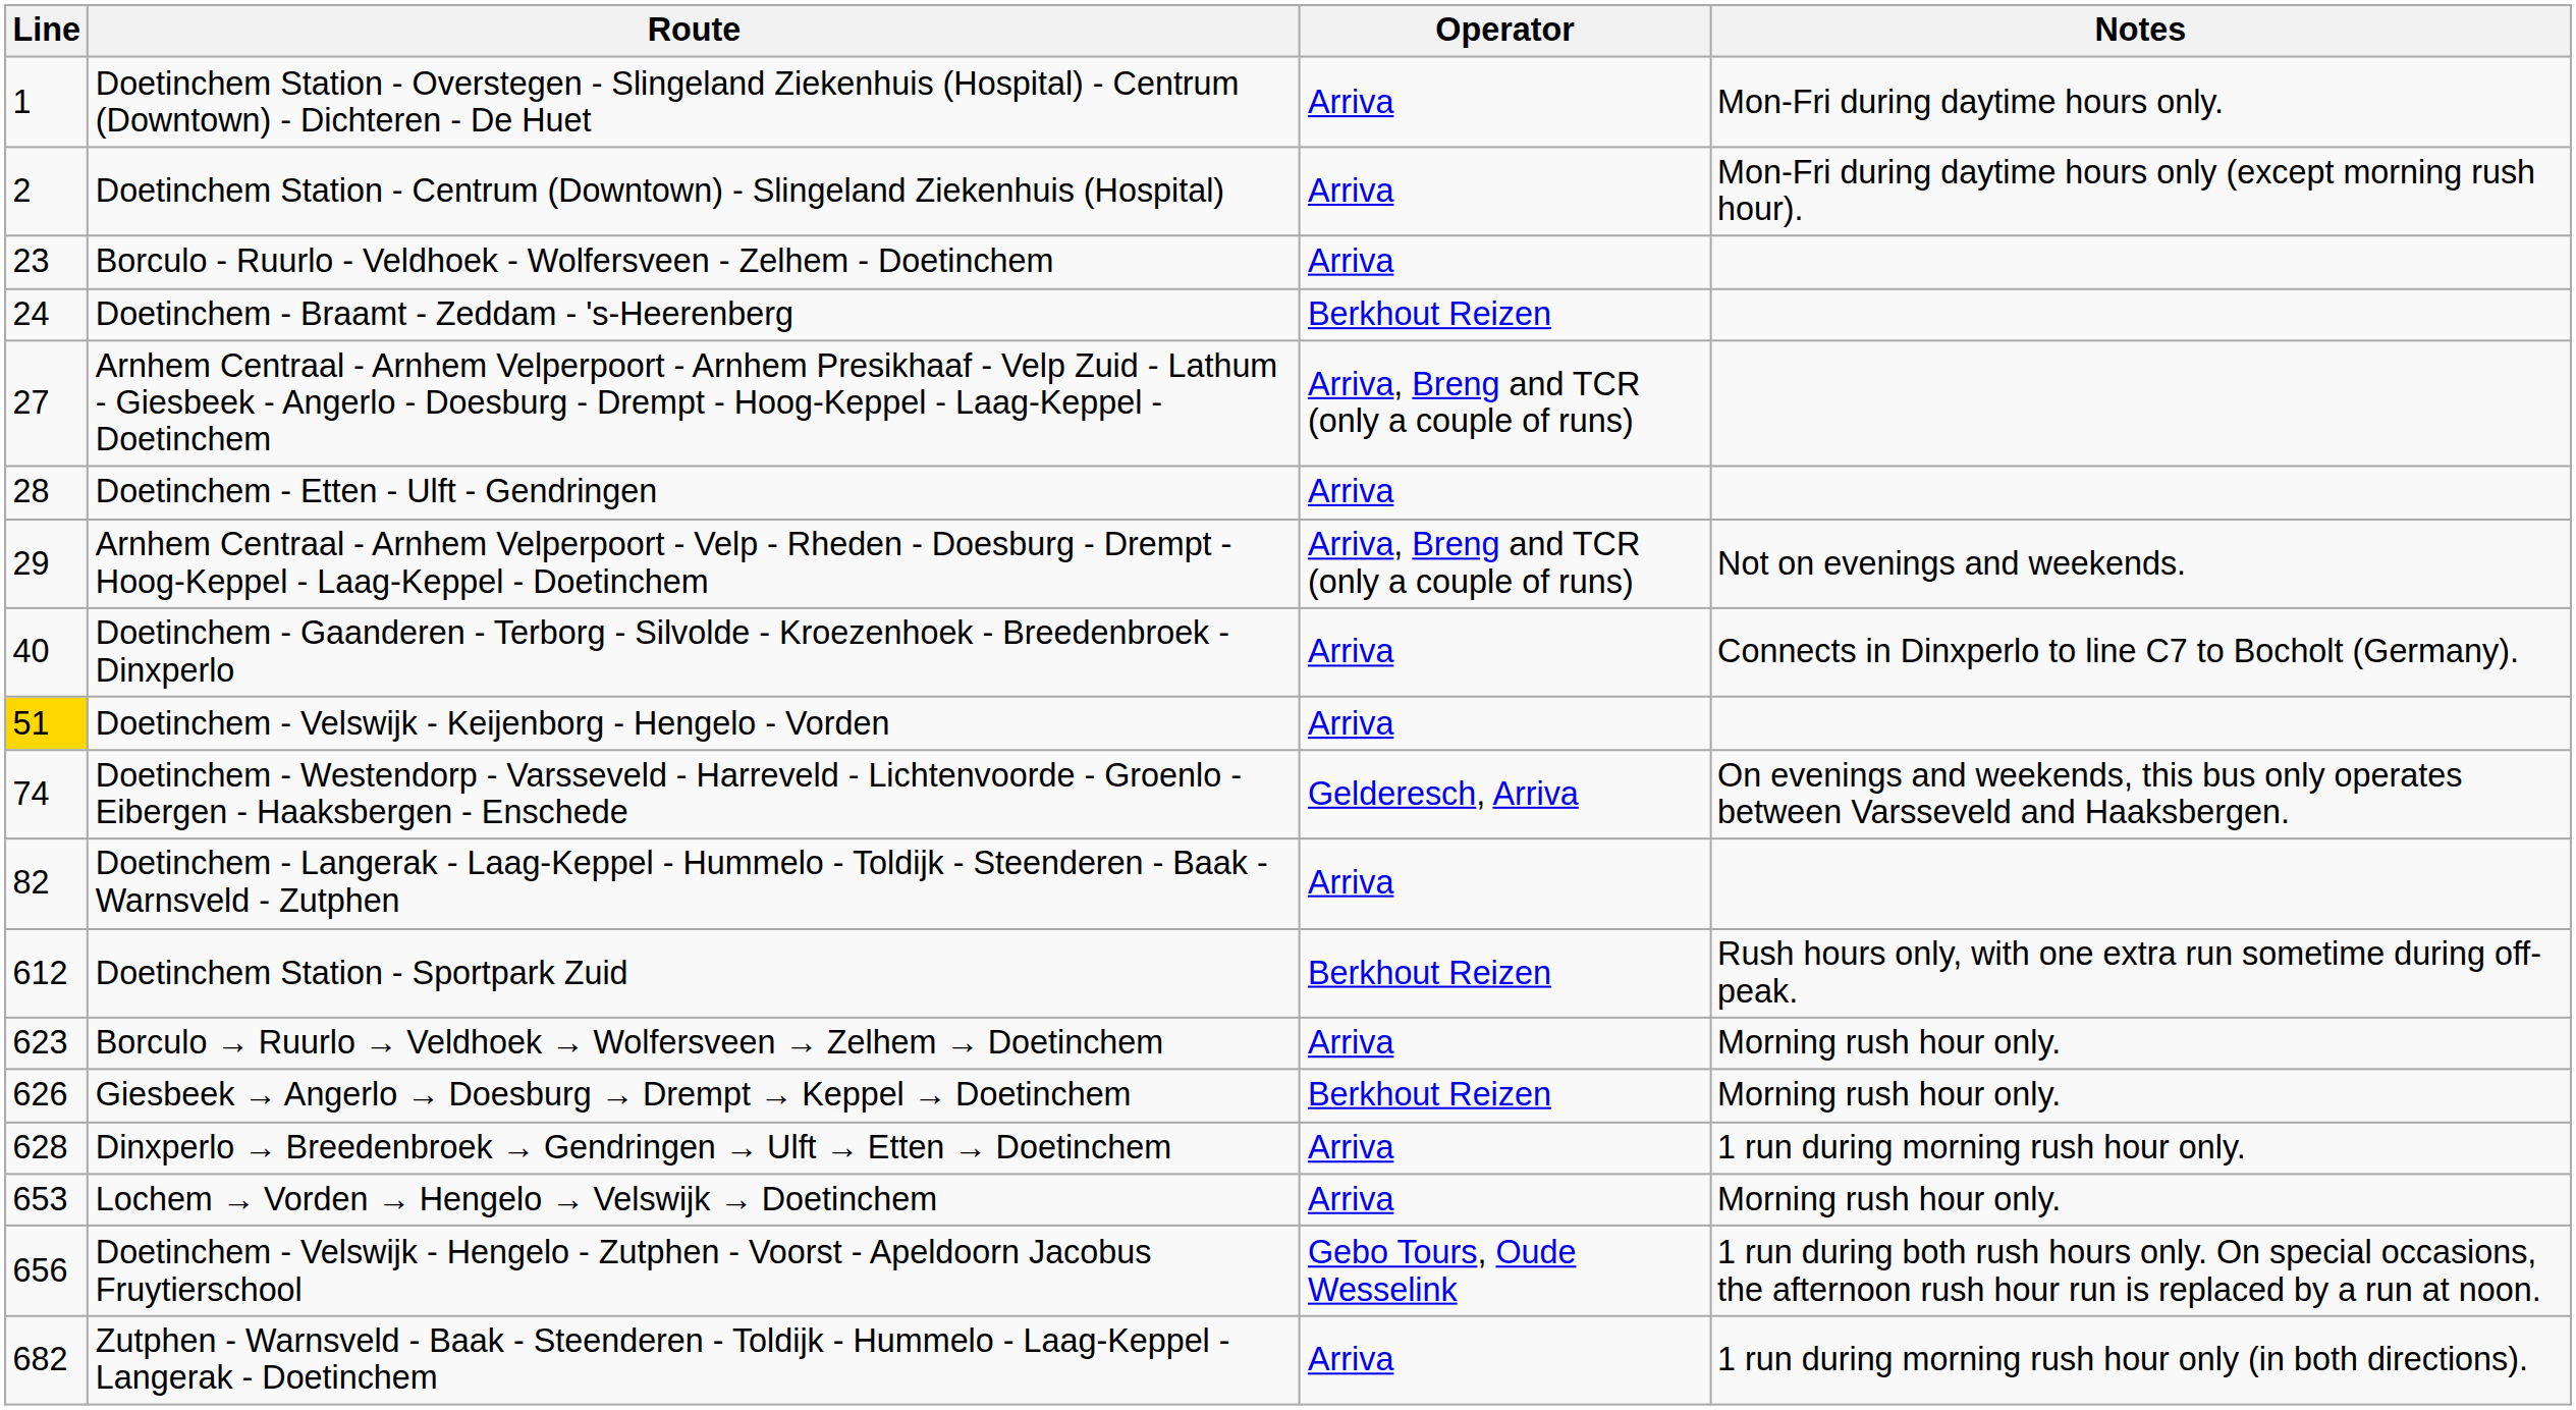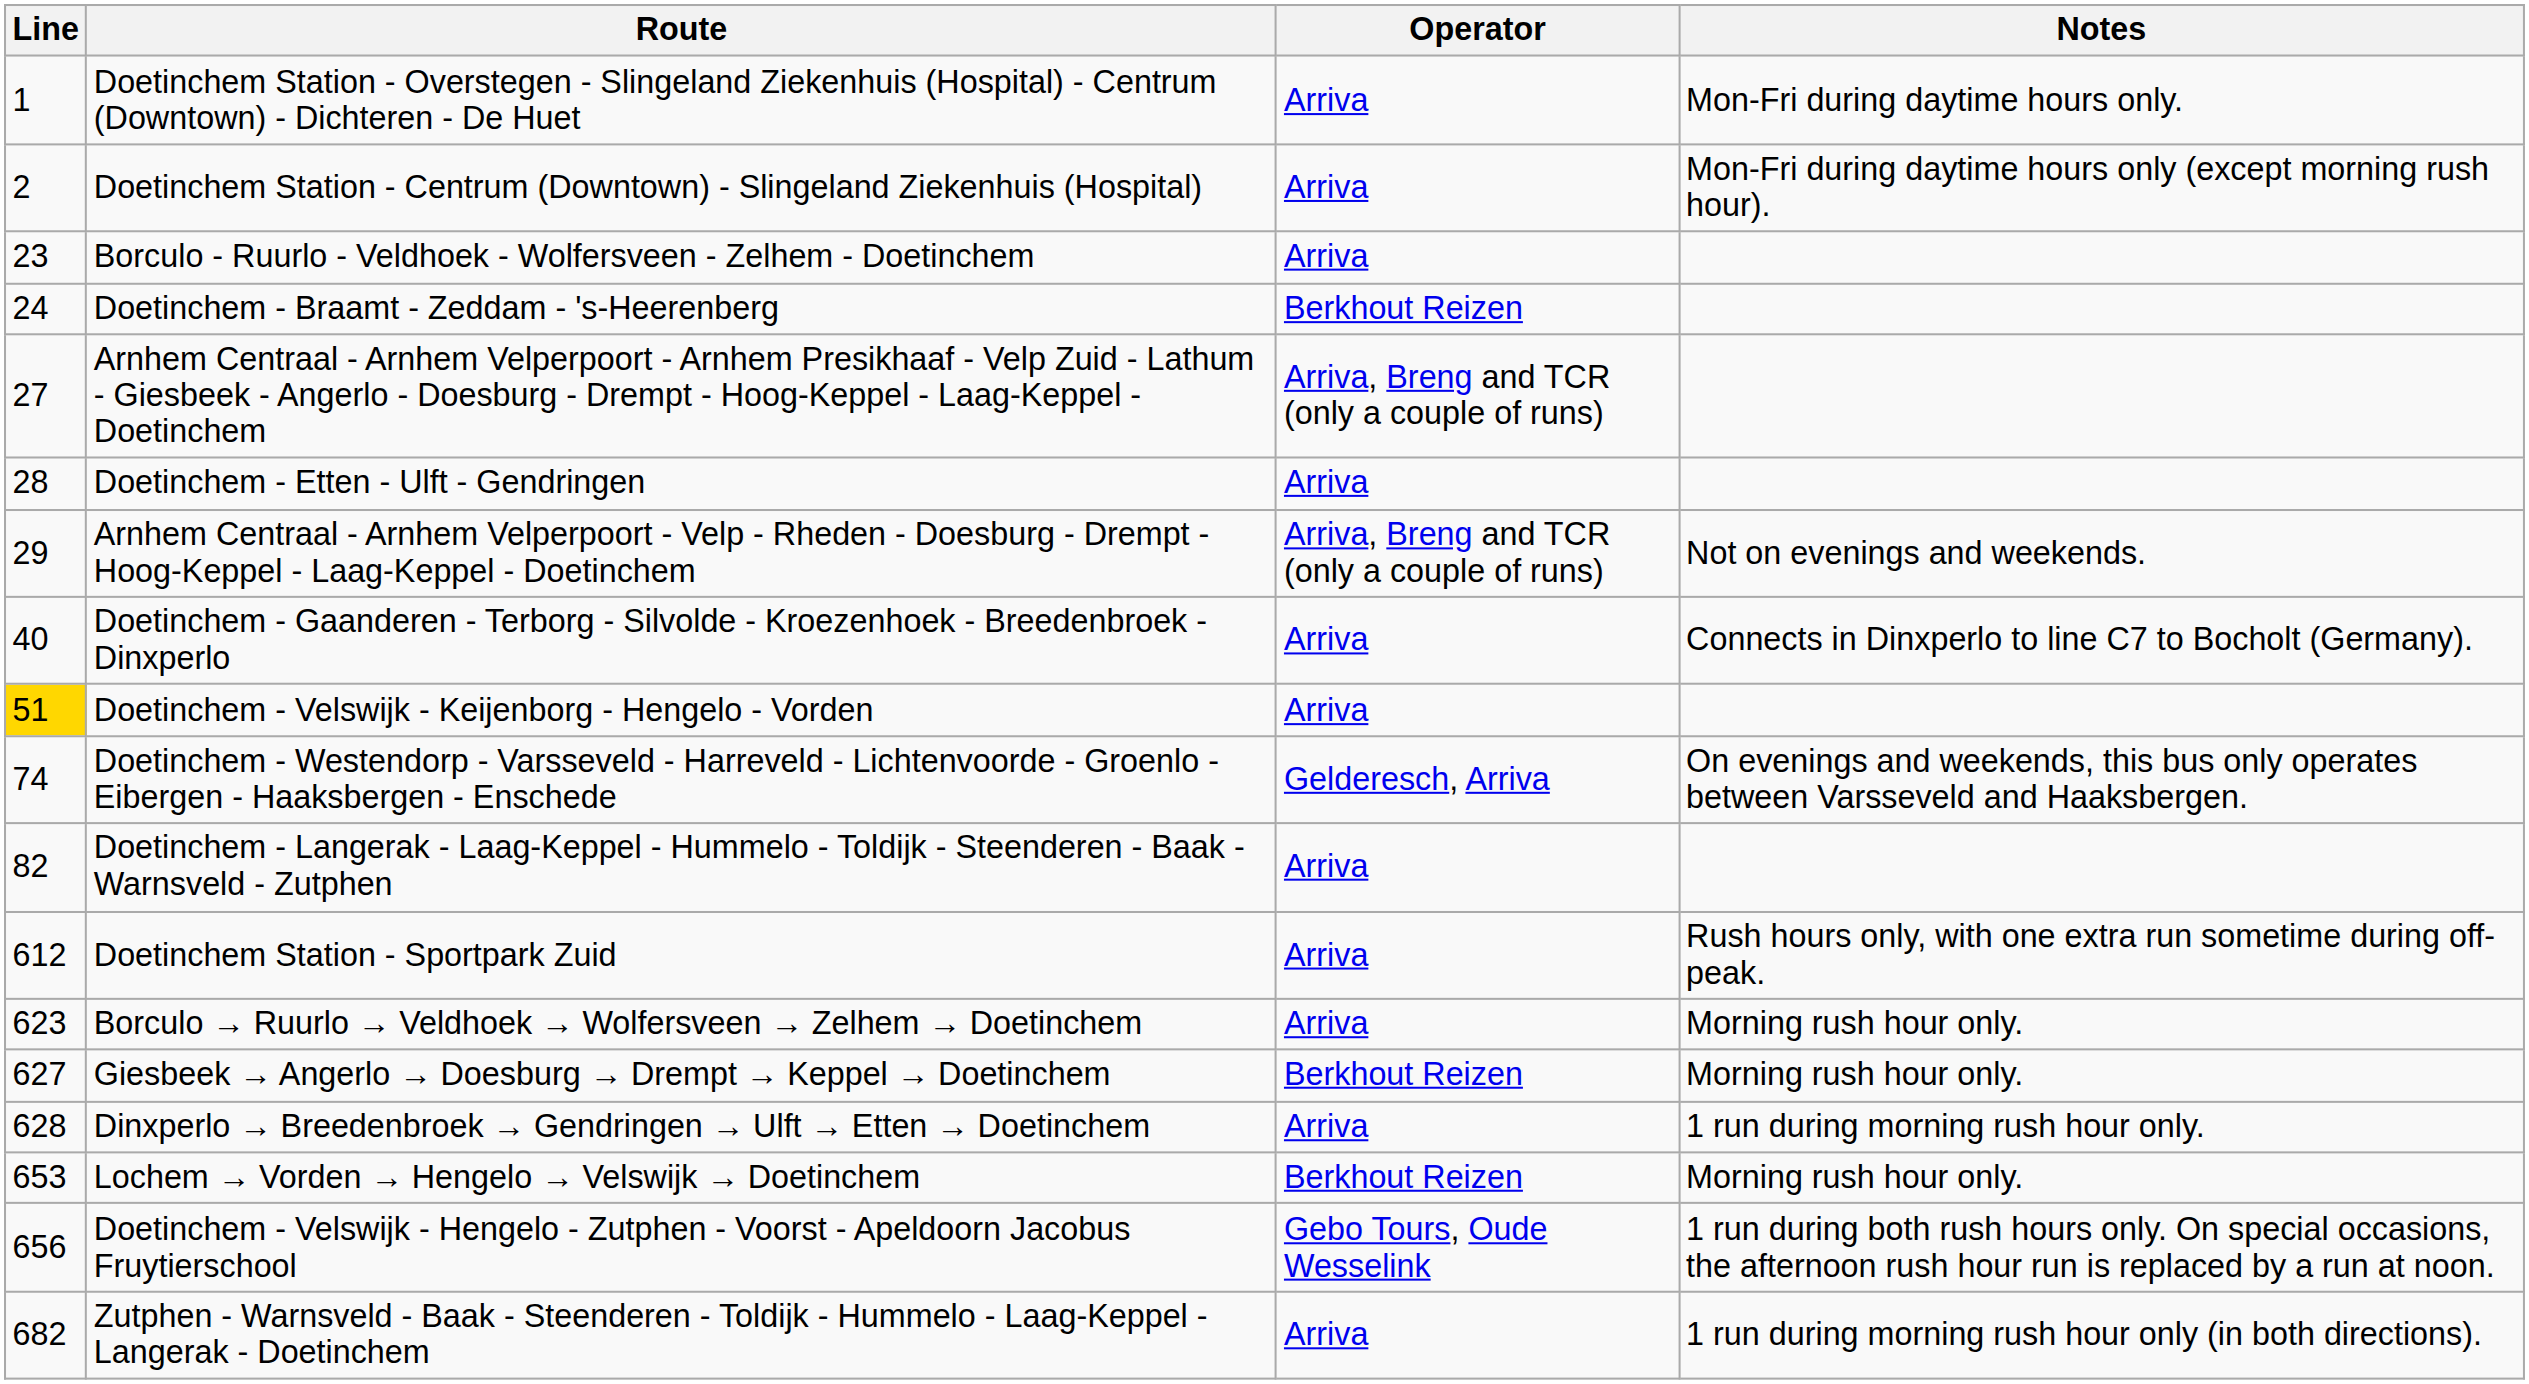 <table class="wikitable">
 <tr>
 <th>Line</th>
 <th>Route</th>
 <th>Operator</th>
 <th>Notes</th>
 </tr>
 <tr>
 <td>1</td>
 <td>Doetinchem Station - Overstegen - Slingeland Ziekenhuis (Hospital) - Centrum (Downtown) - Dichteren - De Huet</td>
 <td><a href='#'>Arriva</a></td>
 <td>Mon-Fri during daytime hours only.</td>
 </tr>
 <tr>
 <td>2</td>
 <td>Doetinchem Station - Centrum (Downtown) - Slingeland Ziekenhuis (Hospital)</td>
 <td><a href='#'>Arriva</a></td>
 <td>Mon-Fri during daytime hours only (except morning rush hour).</td>
 </tr>
 <tr>
 <td>23</td>
 <td>Borculo - Ruurlo - Veldhoek - Wolfersveen - Zelhem - Doetinchem</td>
 <td><a href='#'>Arriva</a></td>
 <td></td>
 </tr>
 <tr>
 <td>24</td>
 <td>Doetinchem - Braamt - Zeddam - 's-Heerenberg</td>
 <td><a href='#'>Berkhout Reizen</a></td>
 <td></td>
 </tr>
 <tr>
 <td>27</td>
 <td>Arnhem Centraal - Arnhem Velperpoort - Arnhem Presikhaaf - Velp Zuid - Lathum - Giesbeek - Angerlo - Doesburg - Drempt - Hoog-Keppel - Laag-Keppel - Doetinchem</td>
 <td><a href='#'>Arriva</a>, <a href='#'>Breng</a> and TCR (only a couple of runs)</td>
 <td></td>
 </tr>
 <tr>
 <td>28</td>
 <td>Doetinchem - Etten - Ulft - Gendringen</td>
 <td><a href='#'>Arriva</a></td>
 <td></td>
 </tr>
 <tr>
 <td>29</td>
 <td>Arnhem Centraal - Arnhem Velperpoort - Velp - Rheden - Doesburg - Drempt - Hoog-Keppel - Laag-Keppel - Doetinchem</td>
 <td><a href='#'>Arriva</a>, <a href='#'>Breng</a> and TCR (only a couple of runs)</td>
 <td>Not on evenings and weekends.</td>
 </tr>
 <tr>
 <td>40</td>
 <td>Doetinchem - Gaanderen - Terborg - Silvolde - Kroezenhoek - Breedenbroek - Dinxperlo</td>
 <td><a href='#'>Arriva</a></td>
 <td>Connects in Dinxperlo to line C7 to Bocholt (Germany).</td>
 </tr>
 <tr>
 <td style="background: gold;">51</td>
 <td>Doetinchem - Velswijk - Keijenborg - Hengelo - Vorden</td>
 <td><a href='#'>Arriva</a></td>
 <td></td>
 </tr>
 <tr>
 <td>74</td>
 <td>Doetinchem - Westendorp - Varsseveld - Harreveld - Lichtenvoorde - Groenlo - Eibergen - Haaksbergen - Enschede</td>
 <td><a href='#'>Gelderesch</a>, <a href='#'>Arriva</a></td>
 <td>On evenings and weekends, this bus only operates between Varsseveld and Haaksbergen.</td>
 </tr>
 <tr>
 <td>82</td>
 <td>Doetinchem - Langerak - Laag-Keppel - Hummelo - Toldijk - Steenderen - Baak - Warnsveld - Zutphen</td>
 <td><a href='#'>Arriva</a></td>
 <td></td>
 </tr>
 <tr>
 <td>612</td>
 <td>Doetinchem Station - Sportpark Zuid</td>
-<td><a href='#'>Berkhout Reizen</a></td>
+<td><a href='#'>Arriva</a></td>
 <td>Rush hours only, with one extra run sometime during off-peak.</td>
 </tr>
 <tr>
 <td>623</td>
 <td>Borculo → Ruurlo → Veldhoek → Wolfersveen → Zelhem → Doetinchem</td>
 <td><a href='#'>Arriva</a></td>
 <td>Morning rush hour only.</td>
 </tr>
 <tr>
-<td>626</td>
+<td>627</td>
 <td>Giesbeek → Angerlo → Doesburg → Drempt → Keppel → Doetinchem</td>
 <td><a href='#'>Berkhout Reizen</a></td>
 <td>Morning rush hour only.</td>
 </tr>
 <tr>
 <td>628</td>
 <td>Dinxperlo → Breedenbroek → Gendringen → Ulft → Etten → Doetinchem</td>
 <td><a href='#'>Arriva</a></td>
 <td>1 run during morning rush hour only.</td>
 </tr>
 <tr>
 <td>653</td>
 <td>Lochem → Vorden → Hengelo → Velswijk → Doetinchem</td>
-<td><a href='#'>Arriva</a></td>
+<td><a href='#'>Berkhout Reizen</a></td>
 <td>Morning rush hour only.</td>
 </tr>
 <tr>
 <td>656</td>
 <td>Doetinchem - Velswijk - Hengelo - Zutphen - Voorst - Apeldoorn Jacobus Fruytierschool</td>
 <td><a href='#'>Gebo Tours</a>, <a href='#'>Oude Wesselink</a></td>
 <td>1 run during both rush hours only. On special occasions, the afternoon rush hour run is replaced by a run at noon.</td>
 </tr>
 <tr>
 <td>682</td>
 <td>Zutphen - Warnsveld - Baak - Steenderen - Toldijk - Hummelo - Laag-Keppel - Langerak - Doetinchem</td>
 <td><a href='#'>Arriva</a></td>
 <td>1 run during morning rush hour only (in both directions).</td>
 </tr>
 </table>
